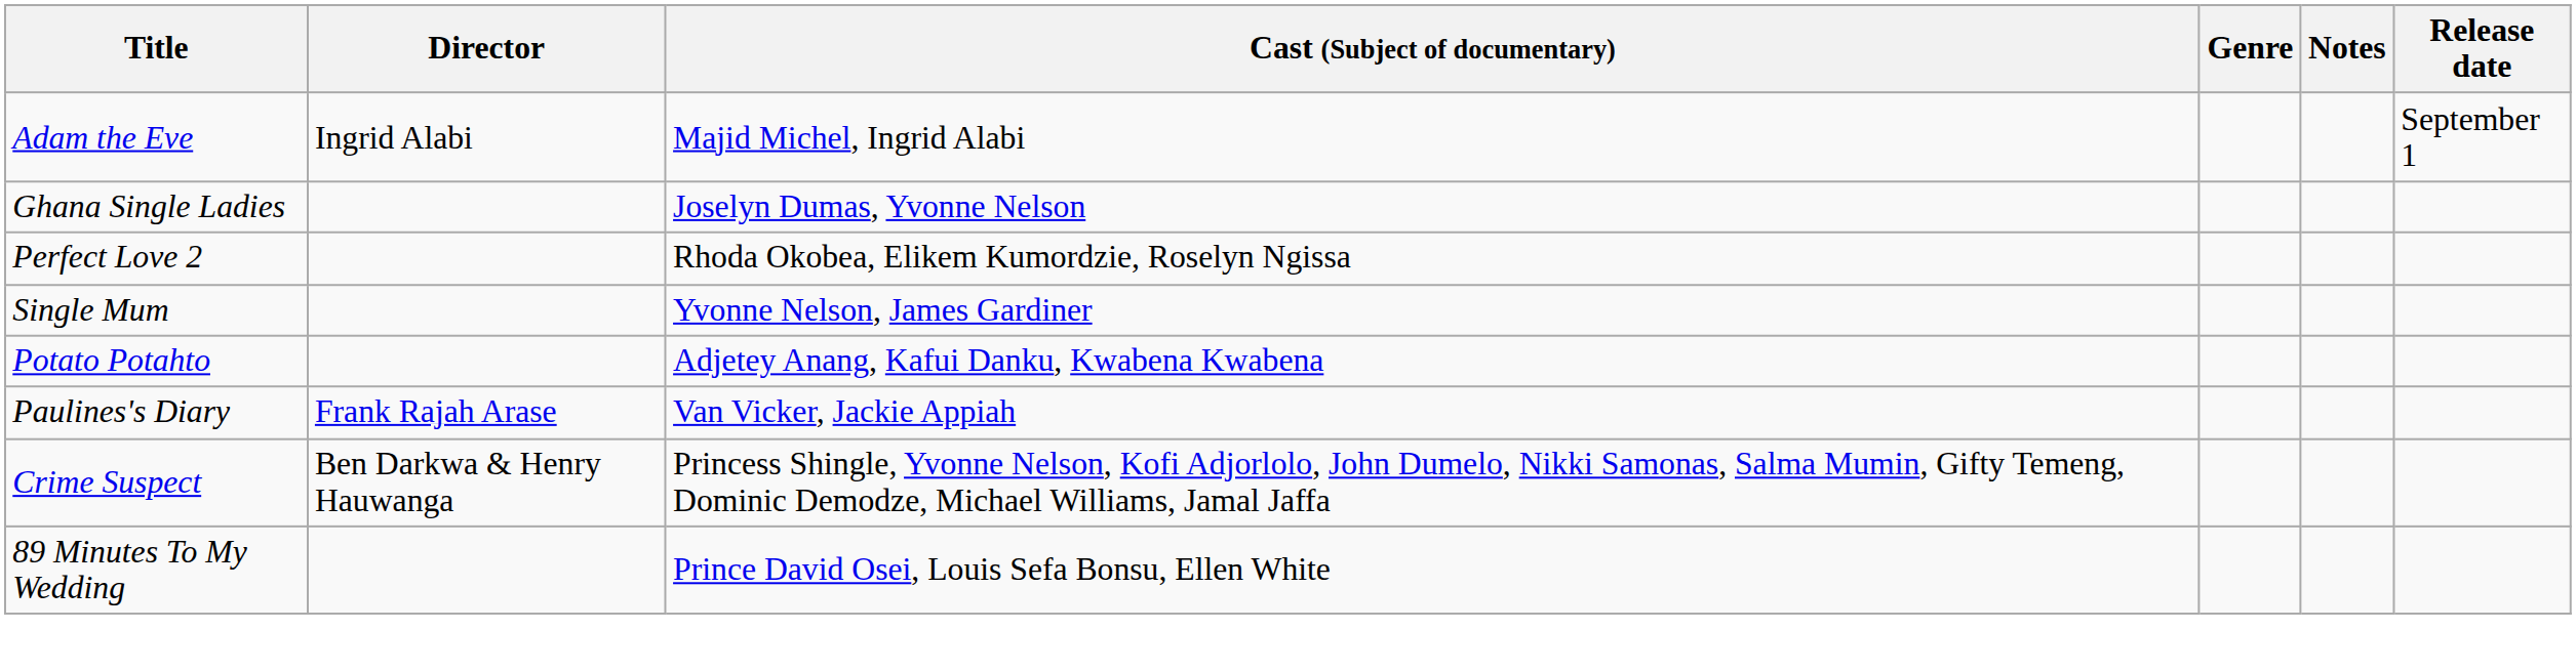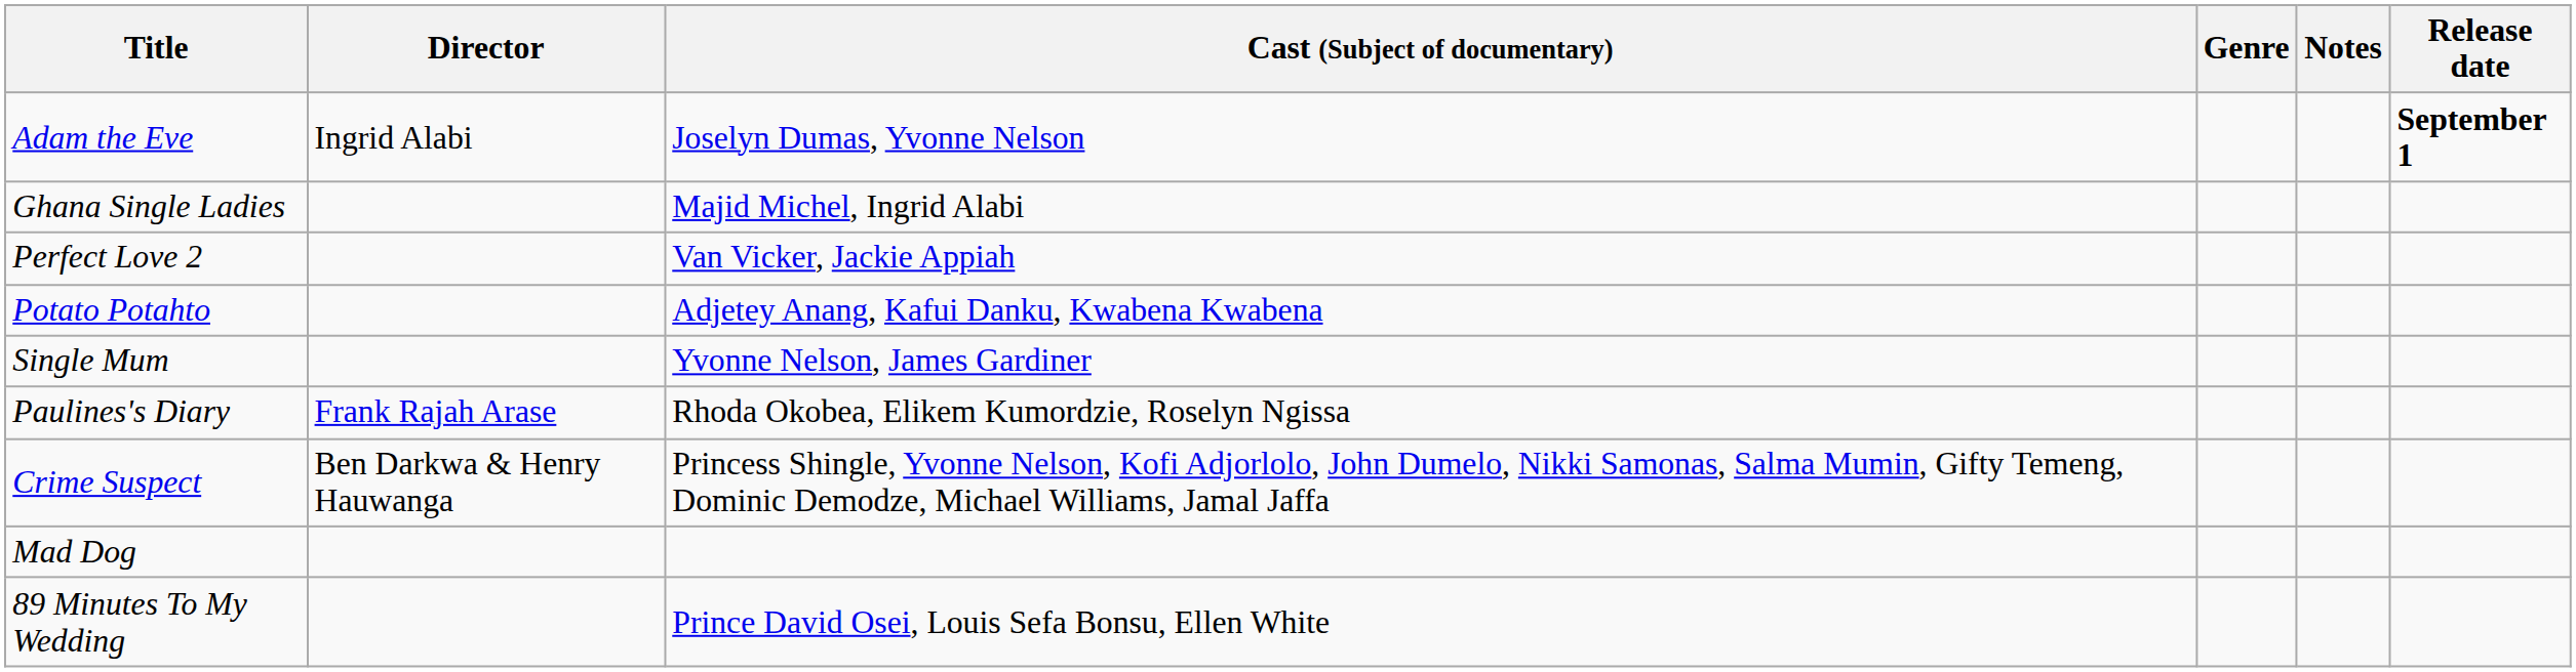 <table class="wikitable sortable" style="width:100%;">
 <tr>
 <th>Title</th>
 <th>Director</th>
 <th>Cast <small>(Subject of documentary)</small></th>
 <th>Genre</th>
 <th>Notes</th>
 <th>Release date</th>
 </tr>
 <tr>
 <td><span></span><em><a href='#'>Adam the Eve</a></em></td>
 <td>Ingrid Alabi</td>
-<td><a href='#'>Majid Michel</a>, Ingrid Alabi</td>
+<td><a href='#'>Joselyn Dumas</a>, <a href='#'>Yvonne Nelson</a></td>
 <td></td>
 <td></td>
-<td>September 1</td>
+<td><strong>September 1</strong></td>
 </tr>
 <tr>
 <td><em>Ghana Single Ladies</em></td>
 <td></td>
-<td><a href='#'>Joselyn Dumas</a>, <a href='#'>Yvonne Nelson</a></td>
+<td><a href='#'>Majid Michel</a>, Ingrid Alabi</td>
 <td></td>
 <td></td>
 <td></td>
 </tr>
 <tr>
 <td><em>Perfect Love 2</em></td>
 <td></td>
-<td>Rhoda Okobea, Elikem Kumordzie, Roselyn Ngissa</td>
+<td><a href='#'>Van Vicker</a>, <a href='#'>Jackie Appiah</a></td>
+<td></td>
+<td></td>
+<td></td>
+</tr>
+<tr>
+<td><em><a href='#'>Potato Potahto</a></em></td>
+<td></td>
+<td><a href='#'>Adjetey Anang</a>, <a href='#'>Kafui Danku</a>, <a href='#'>Kwabena Kwabena</a></td>
 <td></td>
 <td></td>
 <td></td>
 </tr>
 <tr>
 <td><em>Single Mum</em></td>
 <td></td>
 <td><a href='#'>Yvonne Nelson</a>, <a href='#'>James Gardiner</a></td>
 <td></td>
 <td></td>
 <td></td>
 </tr>
 <tr>
-<td><em><a href='#'>Potato Potahto</a></em></td>
-<td></td>
-<td><a href='#'>Adjetey Anang</a>, <a href='#'>Kafui Danku</a>, <a href='#'>Kwabena Kwabena</a></td>
-<td></td>
-<td></td>
-<td></td>
-</tr>
-<tr>
 <td><em>Paulines's Diary</em></td>
 <td><a href='#'>Frank Rajah Arase</a></td>
-<td><a href='#'>Van Vicker</a>, <a href='#'>Jackie Appiah</a></td>
+<td>Rhoda Okobea, Elikem Kumordzie, Roselyn Ngissa</td>
 <td></td>
 <td></td>
 <td></td>
 </tr>
 <tr>
 <td><em><a href='#'>Crime Suspect</a></em></td>
 <td>Ben Darkwa & Henry Hauwanga</td>
 <td>Princess Shingle, <a href='#'>Yvonne Nelson</a>, <a href='#'>Kofi Adjorlolo</a>, <a href='#'>John Dumelo</a>, <a href='#'>Nikki Samonas</a>, <a href='#'>Salma Mumin</a>, Gifty Temeng, Dominic Demodze, Michael Williams, Jamal Jaffa</td>
 <td></td>
 <td></td>
 <td></td>
 </tr>
 <tr>
+<td><em>Mad Dog</em></td>
+<td></td>
+<td></td>
+<td></td>
+<td></td>
+<td></td>
+</tr>
+<tr>
 <td><em>89 Minutes To My Wedding</em></td>
 <td></td>
 <td><a href='#'>Prince David Osei</a>, Louis Sefa Bonsu, Ellen White</td>
 <td></td>
 <td></td>
 </tr>
 </table>
